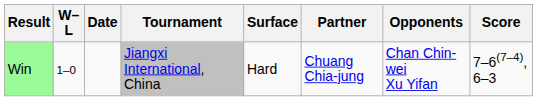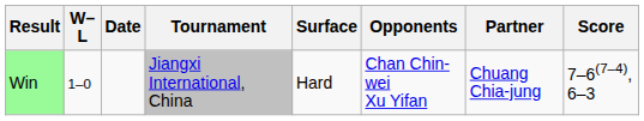 <table class="sortable wikitable">
 <tr>
 <th>Result</th>
 <th class="unsortable">W–L</th>
 <th>Date</th>
 <th>Tournament</th>
 <th>Surface</th>
+<th>Opponents</th>
 <th>Partner</th>
-<th>Opponents</th>
 <th class="unsortable">Score</th>
 </tr>
 <tr>
 <td style="background:#98fb98;">Win</td>
 <td><small>1–0</small></td>
 <td><a href='#'></a></td>
 <td style="background:silver;"><a href='#'>Jiangxi International</a>, China</td>
 <td>Hard</td>
+<td> <a href='#'>Chan Chin-wei</a> <br>  <a href='#'>Xu Yifan</a></td>
 <td> <a href='#'>Chuang Chia-jung</a></td>
-<td> <a href='#'>Chan Chin-wei</a> <br>  <a href='#'>Xu Yifan</a></td>
 <td>7–6<sup>(7–4)</sup>, 6–3</td>
 </tr>
 </table>
